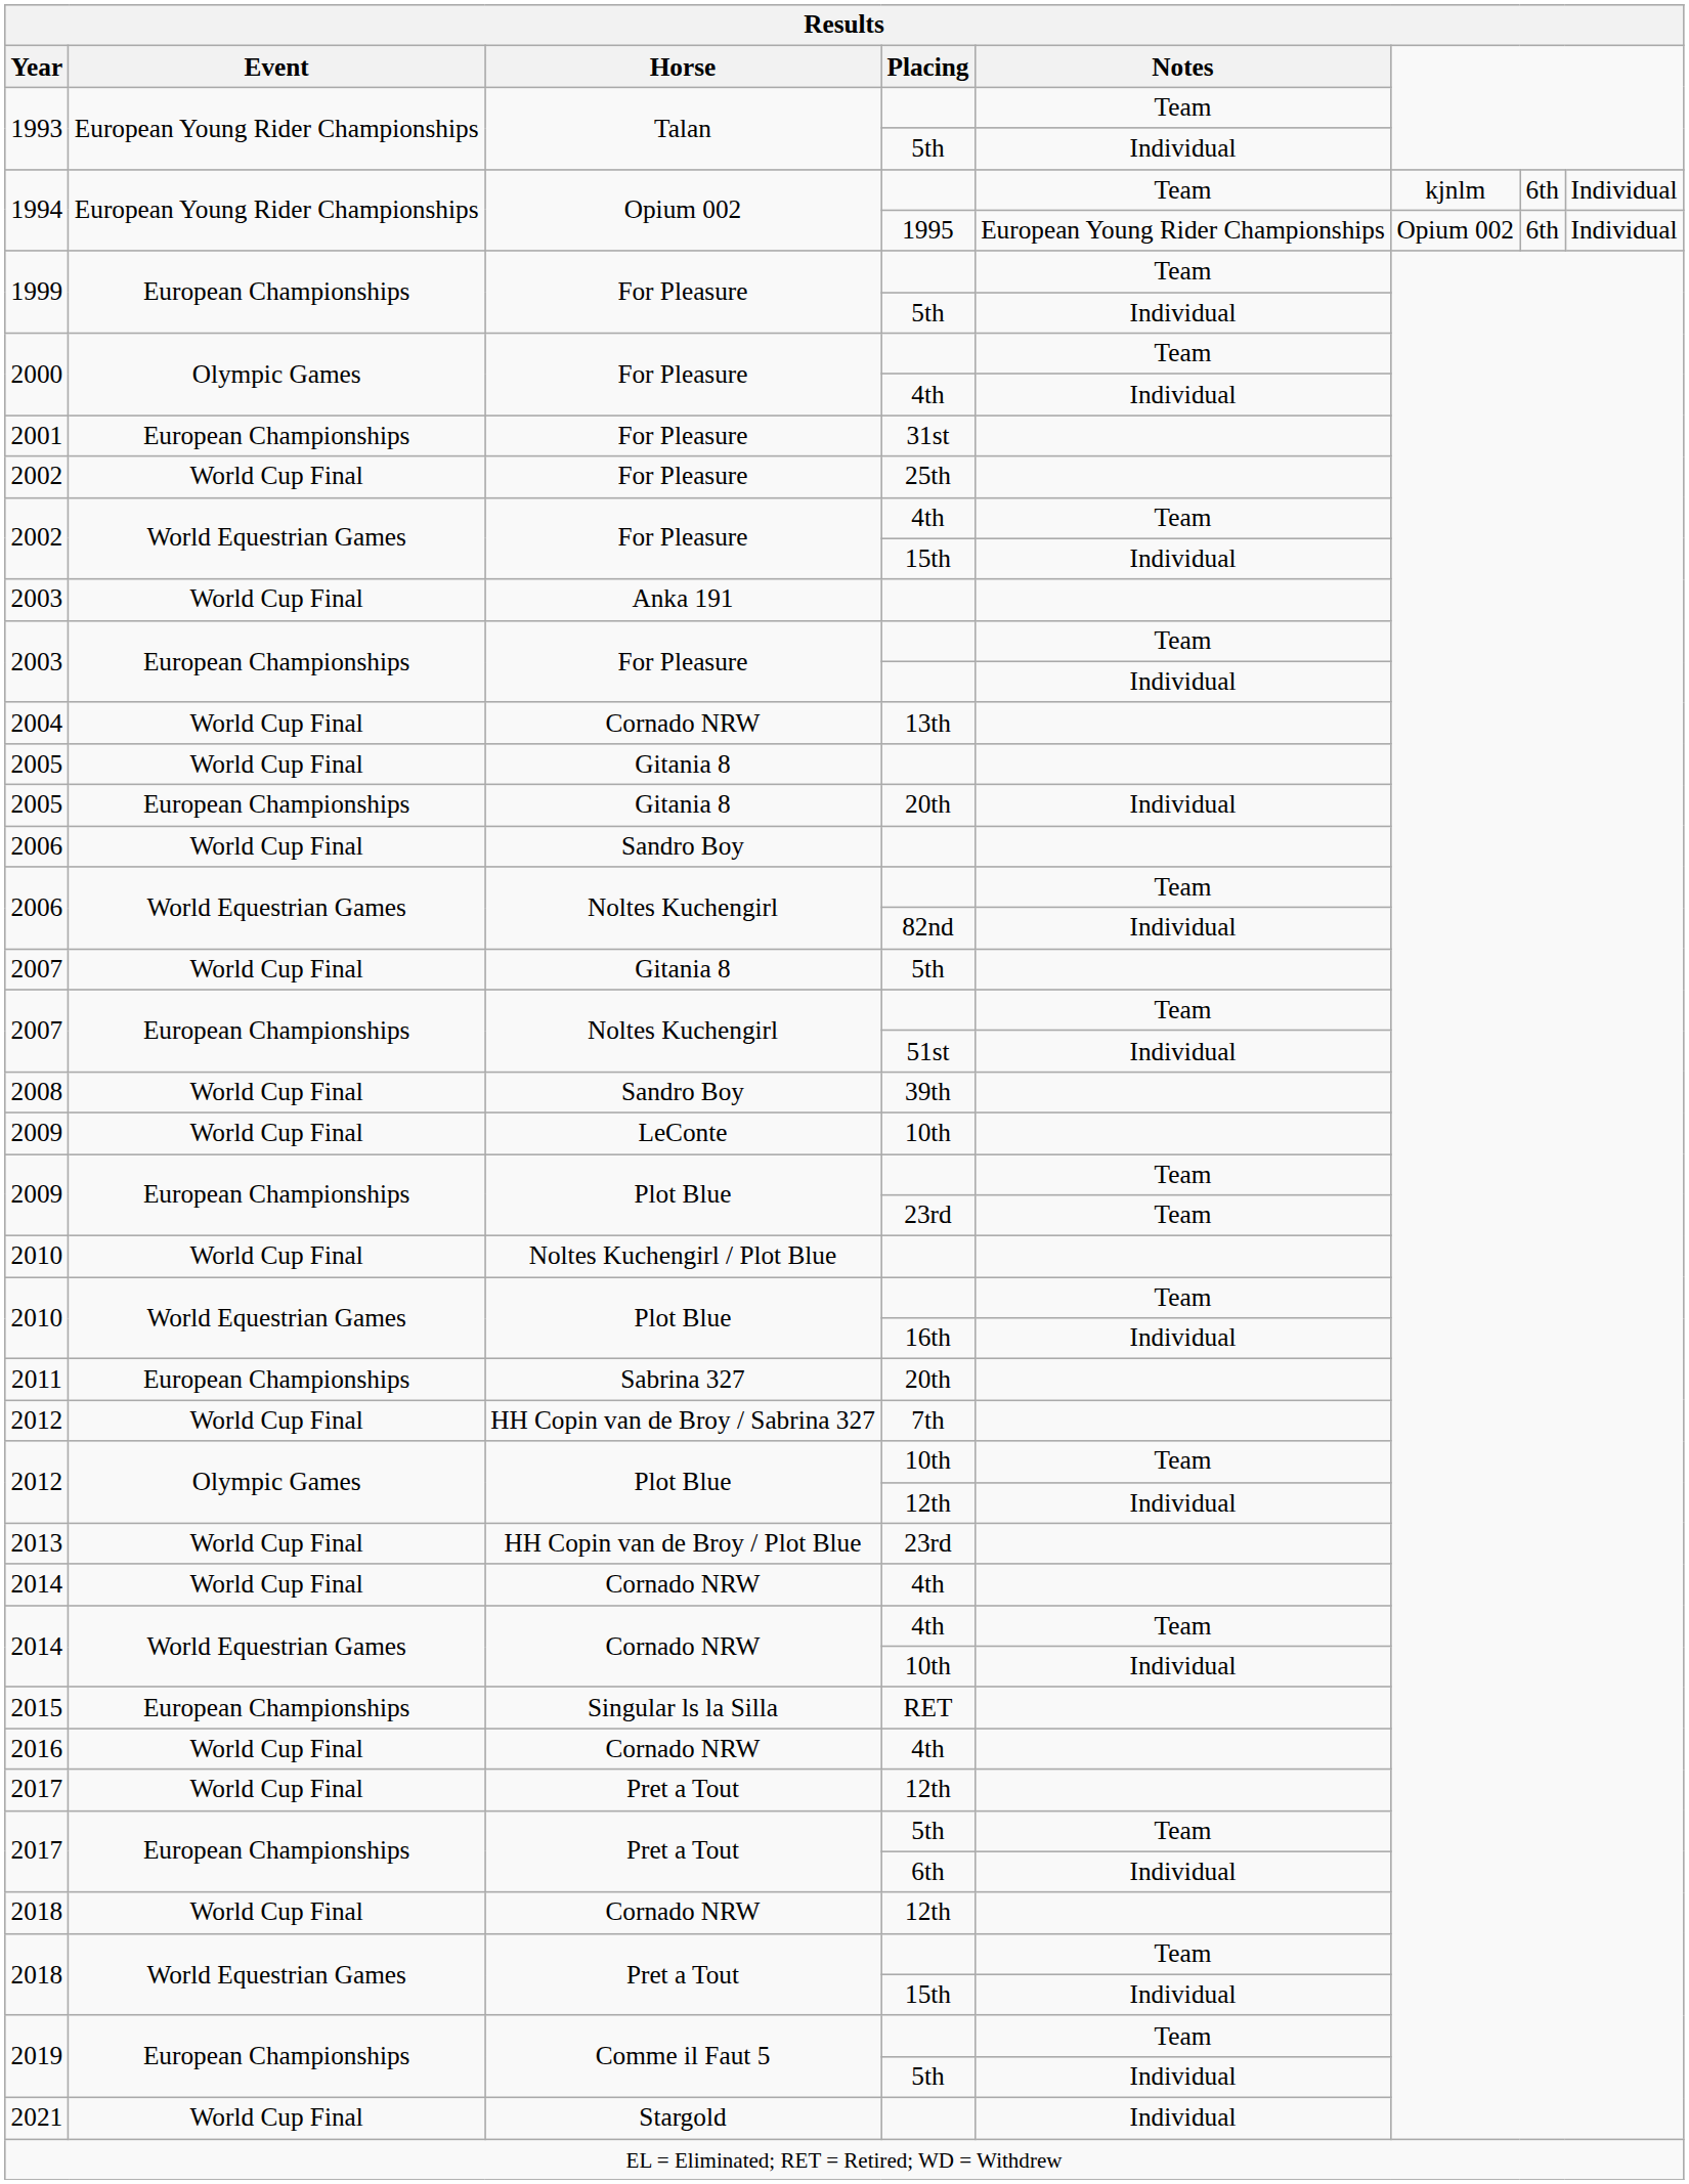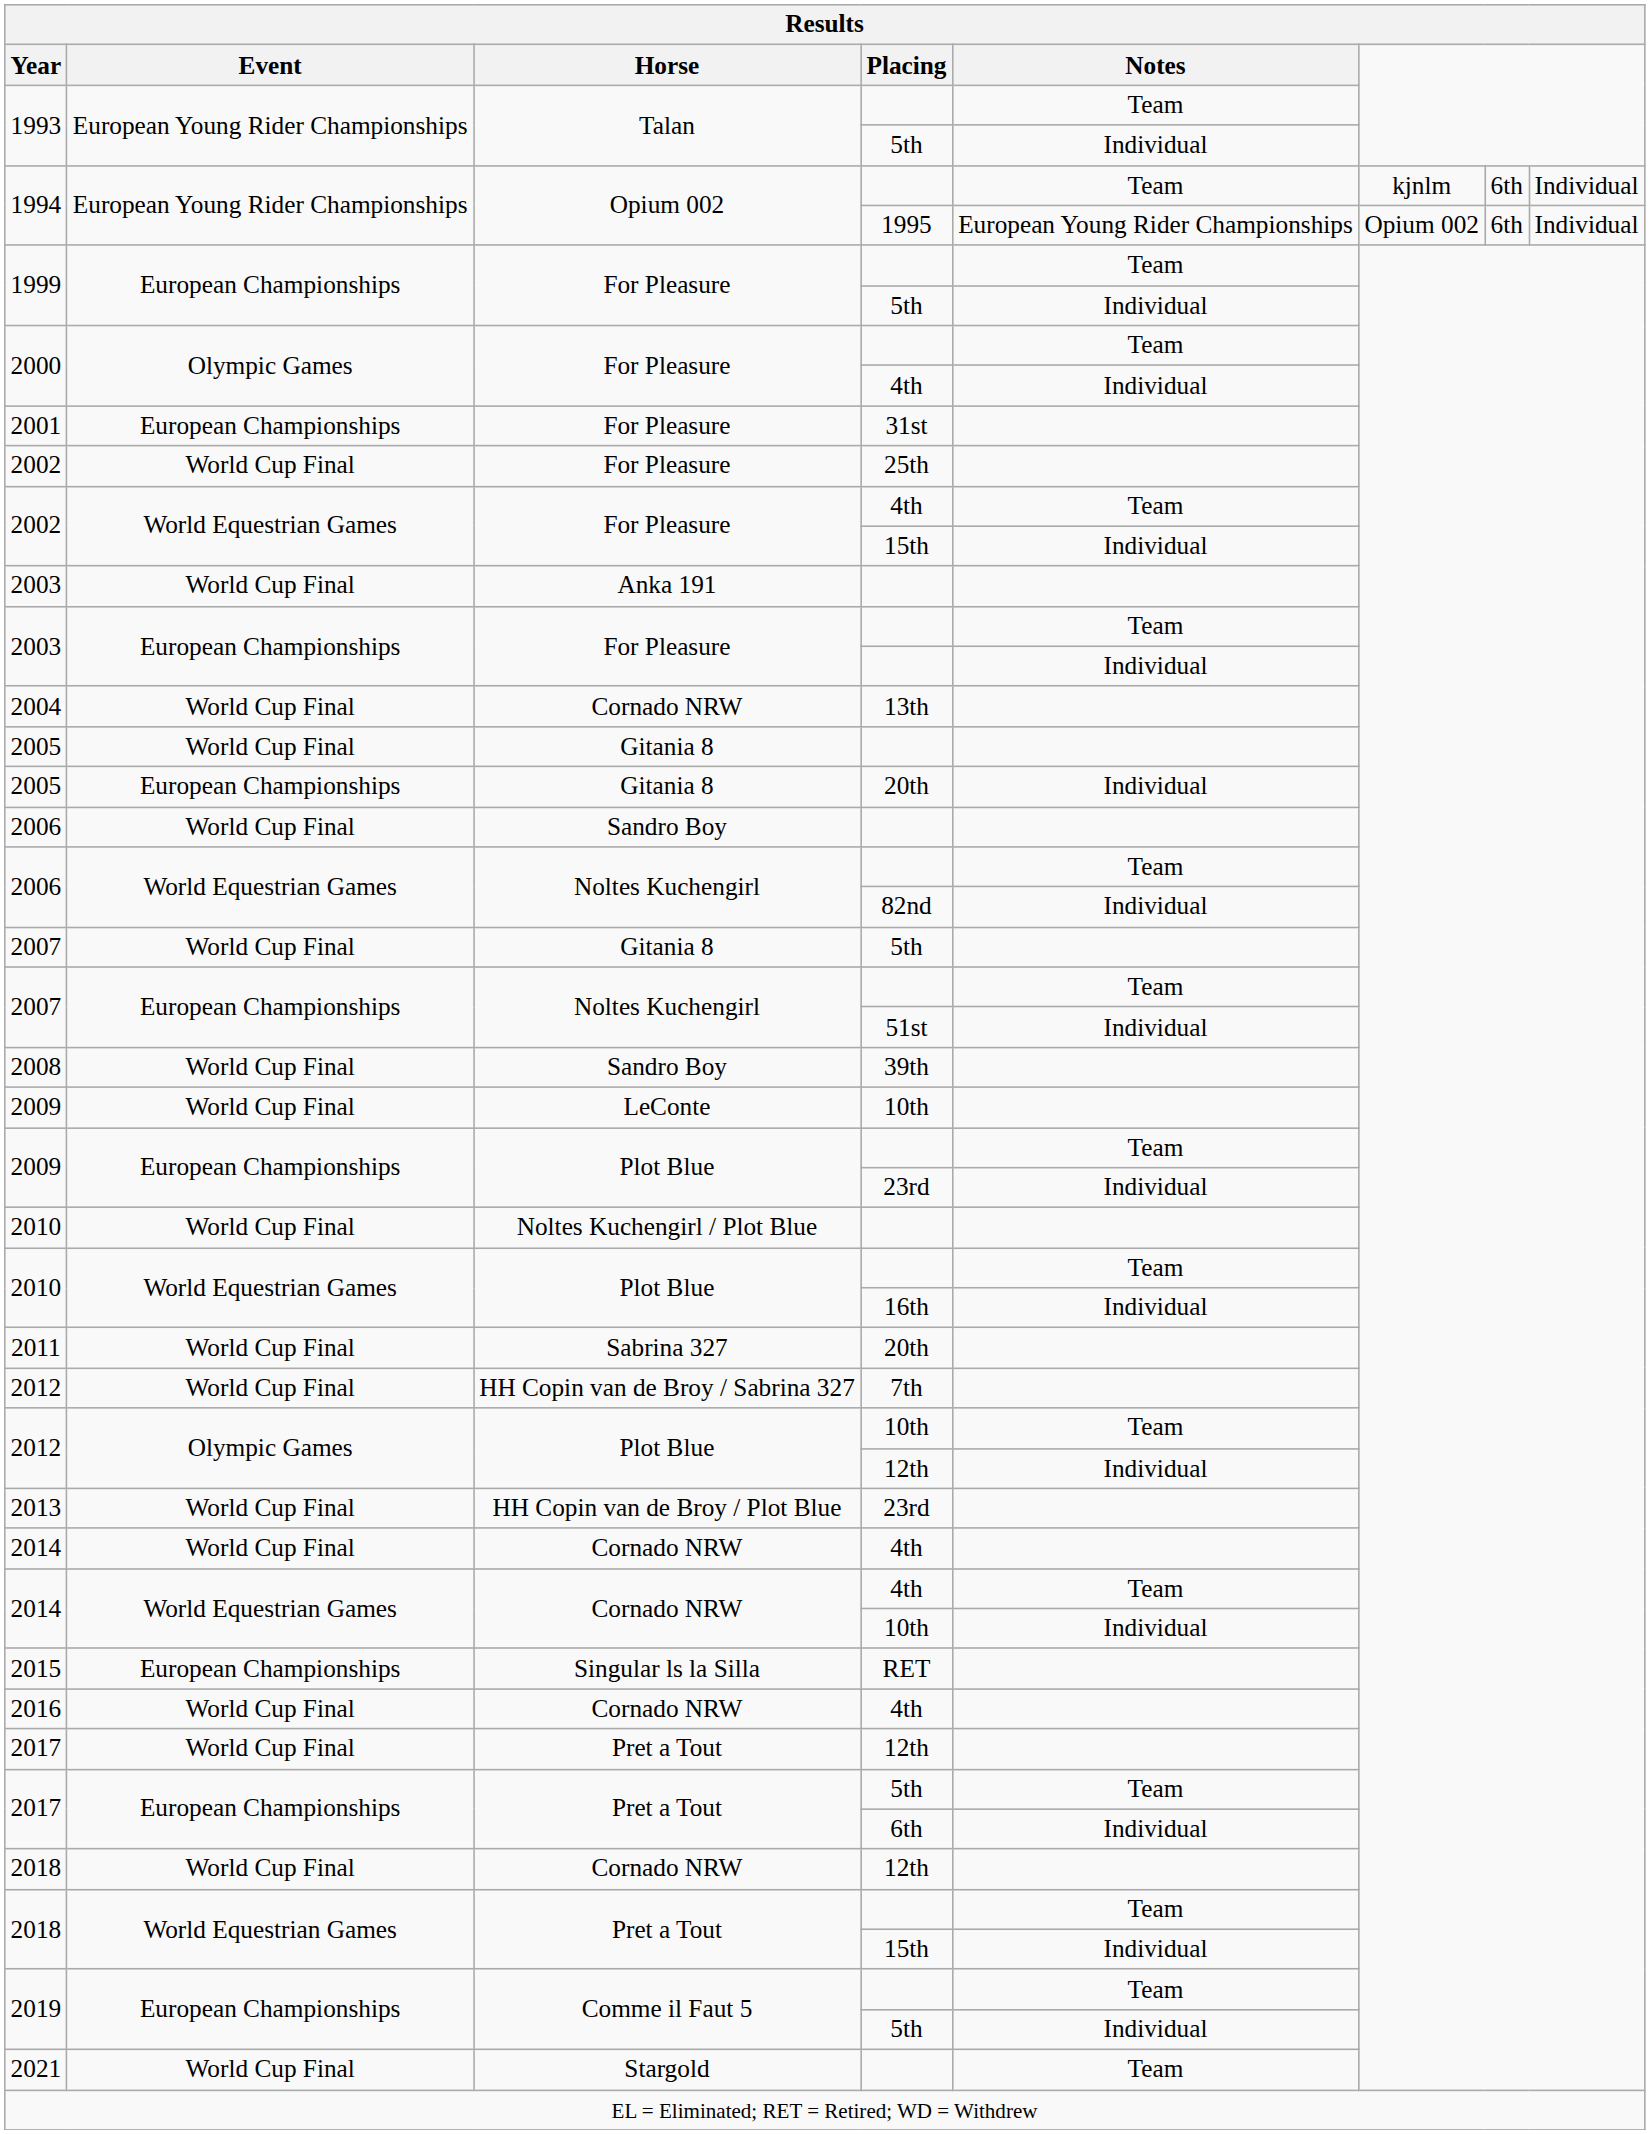 <table class="wikitable" style="text-align:center">
 <tr>
 <th colspan="11" align="center"><strong>Results</strong></th>
 </tr>
 <tr>
 <th>Year</th>
 <th>Event</th>
 <th>Horse</th>
 <th>Placing</th>
 <th>Notes</th>
 </tr>
 <tr>
 <td rowspan="2">1993</td>
 <td rowspan="2">European Young Rider Championships</td>
 <td rowspan="2">Talan</td>
 <td></td>
 <td>Team</td>
 </tr>
 <tr>
 <td>5th</td>
 <td>Individual</td>
 </tr>
 <tr>
 <td rowspan="2">1994</td>
 <td rowspan="2">European Young Rider Championships</td>
 <td rowspan="2">Opium 002</td>
 <td></td>
 <td>Team</td>
 <td>kjnlm</td>
 <td>6th</td>
 <td>Individual</td>
 </tr>
 <tr>
 <td>1995</td>
 <td>European Young Rider Championships</td>
 <td>Opium 002</td>
 <td>6th</td>
 <td>Individual</td>
 </tr>
 <tr>
 <td rowspan="2">1999</td>
 <td rowspan="2">European Championships</td>
 <td rowspan="2">For Pleasure</td>
 <td></td>
 <td>Team</td>
 </tr>
 <tr>
 <td>5th</td>
 <td>Individual</td>
 </tr>
 <tr>
 <td rowspan="2">2000</td>
 <td rowspan="2">Olympic Games</td>
 <td rowspan="2">For Pleasure</td>
 <td></td>
 <td>Team</td>
 </tr>
 <tr>
 <td>4th</td>
 <td>Individual</td>
 </tr>
 <tr>
 <td>2001</td>
 <td>European Championships</td>
 <td>For Pleasure</td>
 <td>31st</td>
 <td></td>
 </tr>
 <tr>
 <td>2002</td>
 <td>World Cup Final</td>
 <td>For Pleasure</td>
 <td>25th</td>
 <td></td>
 </tr>
 <tr>
 <td rowspan="2">2002</td>
 <td rowspan="2">World Equestrian Games</td>
 <td rowspan="2">For Pleasure</td>
 <td>4th</td>
 <td>Team</td>
 </tr>
 <tr>
 <td>15th</td>
 <td>Individual</td>
 </tr>
 <tr>
 <td>2003</td>
 <td>World Cup Final</td>
 <td>Anka 191</td>
 <td></td>
 <td></td>
 </tr>
 <tr>
 <td rowspan="2">2003</td>
 <td rowspan="2">European Championships</td>
 <td rowspan="2">For Pleasure</td>
 <td></td>
 <td>Team</td>
 </tr>
 <tr>
 <td></td>
 <td>Individual</td>
 </tr>
 <tr>
 <td>2004</td>
 <td>World Cup Final</td>
 <td>Cornado NRW</td>
 <td>13th</td>
 <td></td>
 </tr>
 <tr>
 <td>2005</td>
 <td>World Cup Final</td>
 <td>Gitania 8</td>
 <td></td>
 <td></td>
 </tr>
 <tr>
 <td>2005</td>
 <td>European Championships</td>
 <td>Gitania 8</td>
 <td>20th</td>
 <td>Individual</td>
 </tr>
 <tr>
 <td>2006</td>
 <td>World Cup Final</td>
 <td>Sandro Boy</td>
 <td></td>
 <td></td>
 </tr>
 <tr>
 <td rowspan="2">2006</td>
 <td rowspan="2">World Equestrian Games</td>
 <td rowspan="2">Noltes Kuchengirl</td>
 <td></td>
 <td>Team</td>
 </tr>
 <tr>
 <td>82nd</td>
 <td>Individual</td>
 </tr>
 <tr>
 <td>2007</td>
 <td>World Cup Final</td>
 <td>Gitania 8</td>
 <td>5th</td>
 <td></td>
 </tr>
 <tr>
 <td rowspan="2">2007</td>
 <td rowspan="2">European Championships</td>
 <td rowspan="2">Noltes Kuchengirl</td>
 <td></td>
 <td>Team</td>
 </tr>
 <tr>
 <td>51st</td>
 <td>Individual</td>
 </tr>
 <tr>
 <td>2008</td>
 <td>World Cup Final</td>
 <td>Sandro Boy</td>
 <td>39th</td>
 <td></td>
 </tr>
 <tr>
 <td>2009</td>
 <td>World Cup Final</td>
 <td>LeConte</td>
 <td>10th</td>
 <td></td>
 </tr>
 <tr>
 <td rowspan="2">2009</td>
 <td rowspan="2">European Championships</td>
 <td rowspan="2">Plot Blue</td>
 <td></td>
 <td>Team</td>
 </tr>
 <tr>
 <td>23rd</td>
-<td>Team</td>
+<td>Individual</td>
 </tr>
 <tr>
 <td>2010</td>
 <td>World Cup Final</td>
 <td>Noltes Kuchengirl / Plot Blue</td>
 <td></td>
 <td></td>
 </tr>
 <tr>
 <td rowspan="2">2010</td>
 <td rowspan="2">World Equestrian Games</td>
 <td rowspan="2">Plot Blue</td>
 <td></td>
 <td>Team</td>
 </tr>
 <tr>
 <td>16th</td>
 <td>Individual</td>
 </tr>
 <tr>
 <td>2011</td>
-<td>European Championships</td>
+<td>World Cup Final</td>
 <td>Sabrina 327</td>
 <td>20th</td>
 <td></td>
 </tr>
 <tr>
 <td>2012</td>
 <td>World Cup Final</td>
 <td>HH Copin van de Broy / Sabrina 327</td>
 <td>7th</td>
 <td></td>
 </tr>
 <tr>
 <td rowspan="2">2012</td>
 <td rowspan="2">Olympic Games</td>
 <td rowspan="2">Plot Blue</td>
 <td>10th</td>
 <td>Team</td>
 </tr>
 <tr>
 <td>12th</td>
 <td>Individual</td>
 </tr>
 <tr>
 <td>2013</td>
 <td>World Cup Final</td>
 <td>HH Copin van de Broy / Plot Blue</td>
 <td>23rd</td>
 <td></td>
 </tr>
 <tr>
 <td>2014</td>
 <td>World Cup Final</td>
 <td>Cornado NRW</td>
 <td>4th</td>
 <td></td>
 </tr>
 <tr>
 <td rowspan="2">2014</td>
 <td rowspan="2">World Equestrian Games</td>
 <td rowspan="2">Cornado NRW</td>
 <td>4th</td>
 <td>Team</td>
 </tr>
 <tr>
 <td>10th</td>
 <td>Individual</td>
 </tr>
 <tr>
 <td>2015</td>
 <td>European Championships</td>
 <td>Singular ls la Silla</td>
 <td>RET</td>
 <td></td>
 </tr>
 <tr>
 <td>2016</td>
 <td>World Cup Final</td>
 <td>Cornado NRW</td>
 <td>4th</td>
 <td></td>
 </tr>
 <tr>
 <td>2017</td>
 <td>World Cup Final</td>
 <td>Pret a Tout</td>
 <td>12th</td>
 <td></td>
 </tr>
 <tr>
 <td rowspan="2">2017</td>
 <td rowspan="2">European Championships</td>
 <td rowspan="2">Pret a Tout</td>
 <td>5th</td>
 <td>Team</td>
 </tr>
 <tr>
 <td>6th</td>
 <td>Individual</td>
 </tr>
 <tr>
 <td>2018</td>
 <td>World Cup Final</td>
 <td>Cornado NRW</td>
 <td>12th</td>
 <td></td>
 </tr>
 <tr>
 <td rowspan="2">2018</td>
 <td rowspan="2">World Equestrian Games</td>
 <td rowspan="2">Pret a Tout</td>
 <td></td>
 <td>Team</td>
 </tr>
 <tr>
 <td>15th</td>
 <td>Individual</td>
 </tr>
 <tr>
 <td rowspan="2">2019</td>
 <td rowspan="2">European Championships</td>
 <td rowspan="2">Comme il Faut 5</td>
 <td></td>
 <td>Team</td>
 </tr>
 <tr>
 <td>5th</td>
 <td>Individual</td>
 </tr>
 <tr>
 <td>2021</td>
 <td>World Cup Final</td>
 <td>Stargold</td>
 <td></td>
-<td>Individual</td>
+<td>Team</td>
 </tr>
 <tr>
 <td colspan="11" align="center"><small> EL = Eliminated; RET = Retired; WD = Withdrew </small></td>
 </tr>
 </table>
